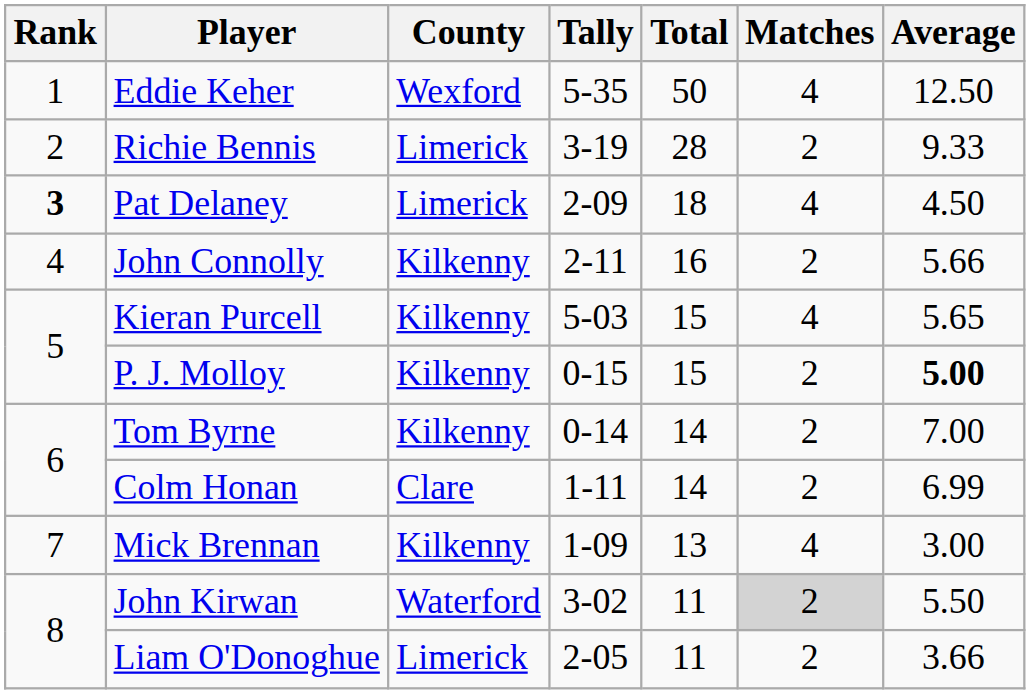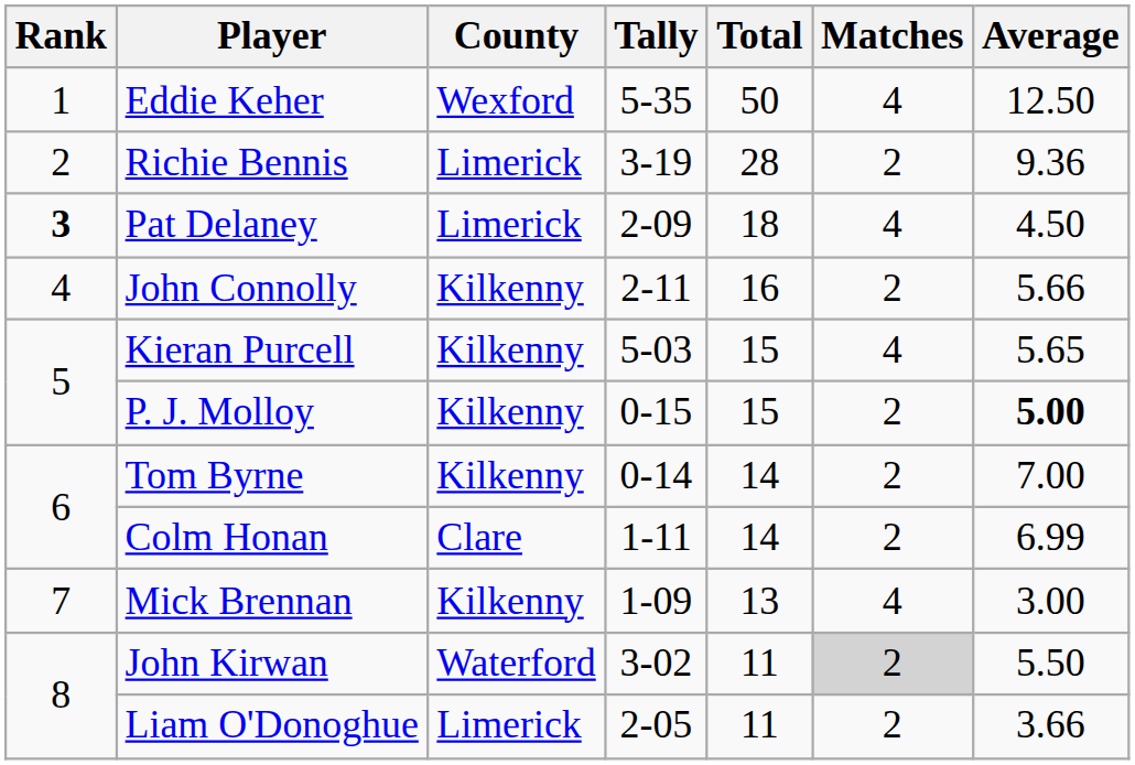 <table class="wikitable">
 <tr>
 <th>Rank</th>
 <th>Player</th>
 <th>County</th>
 <th>Tally</th>
 <th>Total</th>
 <th>Matches</th>
 <th>Average</th>
 </tr>
 <tr>
 <td rowspan=1 align=center>1</td>
 <td><a href='#'>Eddie Keher</a></td>
 <td><a href='#'>Wexford</a></td>
 <td align=center>5-35</td>
 <td align=center>50</td>
 <td align=center>4</td>
 <td align=center>12.50</td>
 </tr>
 <tr>
 <td rowspan=1 align=center>2</td>
 <td><a href='#'>Richie Bennis</a></td>
 <td><a href='#'>Limerick</a></td>
 <td align=center>3-19</td>
 <td align=center>28</td>
 <td align=center>2</td>
-<td align=center>9.33</td>
+<td align=center>9.36</td>
 </tr>
 <tr>
 <td rowspan=1 align=center><strong>3</strong></td>
 <td><a href='#'>Pat Delaney</a></td>
 <td><a href='#'>Limerick</a></td>
 <td align=center>2-09</td>
 <td align=center>18</td>
 <td align=center>4</td>
 <td align=center>4.50</td>
 </tr>
 <tr>
 <td rowspan=1 align=center>4</td>
 <td><a href='#'>John Connolly</a></td>
 <td><a href='#'>Kilkenny</a></td>
 <td align=center>2-11</td>
 <td align=center>16</td>
 <td align=center>2</td>
 <td align=center>5.66</td>
 </tr>
 <tr>
 <td rowspan=2 align=center>5</td>
 <td><a href='#'>Kieran Purcell</a></td>
 <td><a href='#'>Kilkenny</a></td>
 <td align=center>5-03</td>
 <td align=center>15</td>
 <td align=center>4</td>
 <td align=center>5.65</td>
 </tr>
 <tr>
 <td><a href='#'>P. J. Molloy</a></td>
 <td><a href='#'>Kilkenny</a></td>
 <td align=center>0-15</td>
 <td align=center>15</td>
 <td align=center>2</td>
 <td align=center><strong>5.00</strong></td>
 </tr>
 <tr>
 <td rowspan=2 align=center>6</td>
 <td><a href='#'>Tom Byrne</a></td>
 <td><a href='#'>Kilkenny</a></td>
 <td align=center>0-14</td>
 <td align=center>14</td>
 <td align=center>2</td>
 <td align=center>7.00</td>
 </tr>
 <tr>
 <td><a href='#'>Colm Honan</a></td>
 <td><a href='#'>Clare</a></td>
 <td align=center>1-11</td>
 <td align=center>14</td>
 <td align=center>2</td>
 <td align=center>6.99</td>
 </tr>
 <tr>
 <td rowspan=1 align=center>7</td>
 <td><a href='#'>Mick Brennan</a></td>
 <td><a href='#'>Kilkenny</a></td>
 <td align=center>1-09</td>
 <td align=center>13</td>
 <td align=center>4</td>
 <td align=center>3.00</td>
 </tr>
 <tr>
 <td rowspan=2 align=center>8</td>
 <td><a href='#'>John Kirwan</a></td>
 <td><a href='#'>Waterford</a></td>
 <td align=center>3-02</td>
 <td align=center>11</td>
 <td align=center style="background: lightgrey;">2</td>
 <td align=center>5.50</td>
 </tr>
 <tr>
 <td><a href='#'>Liam O'Donoghue</a></td>
 <td><a href='#'>Limerick</a></td>
 <td align=center>2-05</td>
 <td align=center>11</td>
 <td align=center>2</td>
 <td align=center>3.66</td>
 </tr>
 </table>
